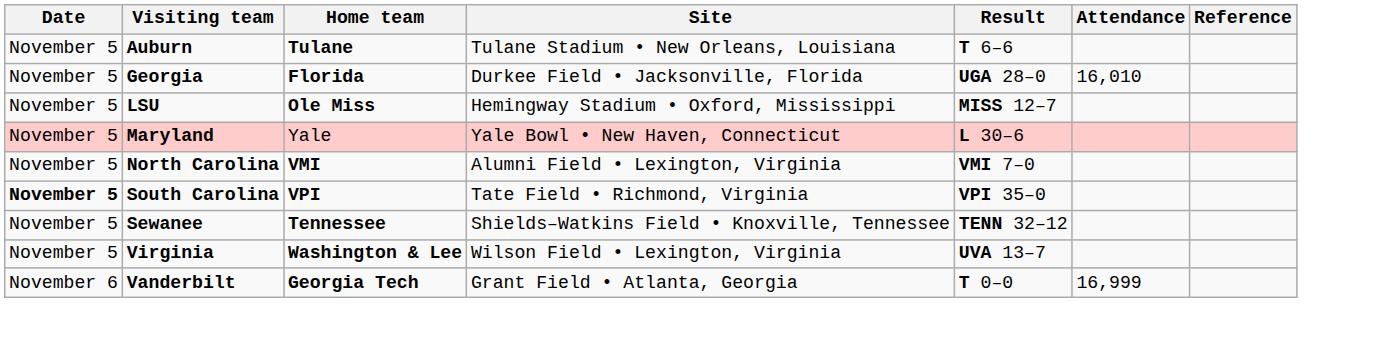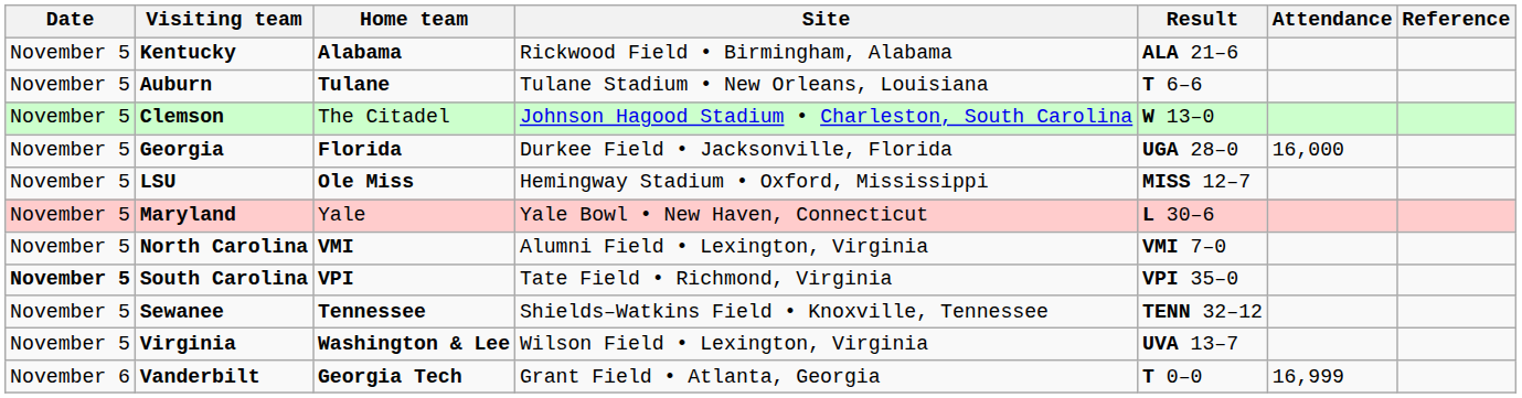 <table class="wikitable" style="font-size:95%;">
 <tr>
 <th>Date</th>
 <th>Visiting team</th>
 <th>Home team</th>
 <th>Site</th>
 <th>Result</th>
 <th>Attendance</th>
 <th class="unsortable">Reference</th>
 </tr>
 <tr bgcolor=>
 <td>November 5</td>
+<td><strong>Kentucky</strong></td>
+<td><strong>Alabama</strong></td>
+<td>Rickwood Field • Birmingham, Alabama</td>
+<td><strong>ALA</strong> 21–6</td>
+<td></td>
+<td></td>
+</tr>
+<tr bgcolor=>
+<td>November 5</td>
 <td><strong>Auburn</strong></td>
 <td><strong>Tulane</strong></td>
 <td>Tulane Stadium • New Orleans, Louisiana</td>
 <td><strong>T</strong> 6–6</td>
+<td></td>
+<td></td>
+</tr>
+<tr bgcolor=ccffcc>
+<td>November 5</td>
+<td><strong>Clemson</strong></td>
+<td>The Citadel</td>
+<td><a href='#'>Johnson Hagood Stadium</a> • <a href='#'>Charleston, South Carolina</a></td>
+<td><strong>W</strong> 13–0</td>
 <td></td>
 <td></td>
 </tr>
 <tr bgcolor=>
 <td>November 5</td>
 <td><strong>Georgia</strong></td>
 <td><strong>Florida</strong></td>
 <td>Durkee Field • Jacksonville, Florida</td>
 <td><strong>UGA</strong> 28–0</td>
-<td>16,010</td>
+<td>16,000</td>
 <td></td>
 </tr>
 <tr bgcolor=>
 <td>November 5</td>
 <td><strong>LSU</strong></td>
 <td><strong>Ole Miss</strong></td>
 <td>Hemingway Stadium • Oxford, Mississippi</td>
 <td><strong>MISS</strong> 12–7</td>
 <td></td>
 <td></td>
 </tr>
 <tr bgcolor=ffcccc>
 <td>November 5</td>
 <td><strong>Maryland</strong></td>
 <td>Yale</td>
 <td>Yale Bowl • New Haven, Connecticut</td>
 <td><strong>L</strong> 30–6</td>
 <td></td>
 <td></td>
 </tr>
 <tr bgcolor=>
 <td>November 5</td>
 <td><strong>North Carolina</strong></td>
 <td><strong>VMI</strong></td>
 <td>Alumni Field • Lexington, Virginia</td>
 <td><strong>VMI</strong> 7–0</td>
 <td></td>
 <td></td>
 </tr>
 <tr bgcolor=>
 <td><strong>November 5</strong></td>
 <td><strong>South Carolina</strong></td>
 <td><strong>VPI</strong></td>
 <td>Tate Field • Richmond, Virginia</td>
 <td><strong>VPI</strong> 35–0</td>
 <td></td>
 <td></td>
 </tr>
 <tr bgcolor=>
 <td>November 5</td>
 <td><strong>Sewanee</strong></td>
 <td><strong>Tennessee</strong></td>
 <td>Shields–Watkins Field • Knoxville, Tennessee</td>
 <td><strong>TENN</strong> 32–12</td>
 <td></td>
 <td></td>
 </tr>
 <tr bgcolor=>
 <td>November 5</td>
 <td><strong>Virginia</strong></td>
 <td><strong>Washington & Lee</strong></td>
 <td>Wilson Field • Lexington, Virginia</td>
 <td><strong>UVA</strong> 13–7</td>
 <td></td>
 <td></td>
 </tr>
 <tr bgcolor=>
 <td>November 6</td>
 <td><strong>Vanderbilt</strong></td>
 <td><strong>Georgia Tech</strong></td>
 <td>Grant Field • Atlanta, Georgia</td>
 <td><strong>T</strong> 0–0</td>
 <td>16,999</td>
 <td></td>
 </tr>
 </table>
